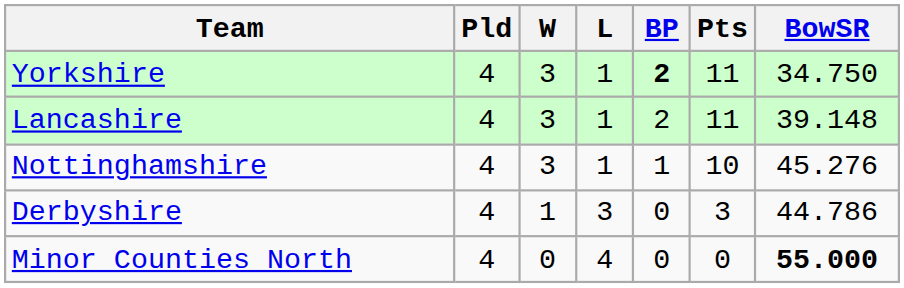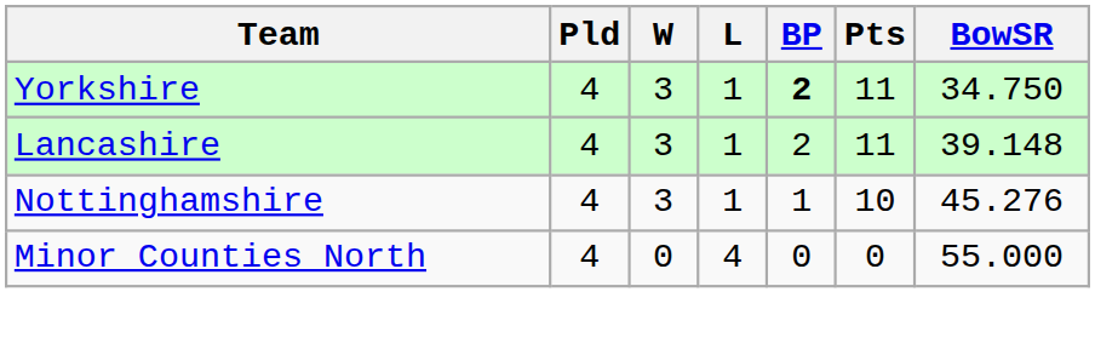 <table class="wikitable" style="text-align: center;">
 <tr>
 <th width=200>Team</th>
 <th width=20>Pld</th>
 <th width=20>W</th>
 <th width=20>L</th>
 <th width=20><a href='#'>BP</a></th>
 <th width=20>Pts</th>
 <th width=60><a href='#'>BowSR</a></th>
 </tr>
 <tr bgcolor="#ccffcc">
 <td align=left><a href='#'>Yorkshire</a></td>
 <td>4</td>
 <td>3</td>
 <td>1</td>
 <td><strong>2</strong></td>
 <td>11</td>
 <td>34.750</td>
 </tr>
 <tr bgcolor="#ccffcc">
 <td align=left><a href='#'>Lancashire</a></td>
 <td>4</td>
 <td>3</td>
 <td>1</td>
 <td>2</td>
 <td>11</td>
 <td>39.148</td>
 </tr>
 <tr>
 <td align=left><a href='#'>Nottinghamshire</a></td>
 <td>4</td>
 <td>3</td>
 <td>1</td>
 <td>1</td>
 <td>10</td>
 <td>45.276</td>
 </tr>
 <tr>
-<td align=left><a href='#'>Derbyshire</a></td>
-<td>4</td>
-<td>1</td>
-<td>3</td>
-<td>0</td>
-<td>3</td>
-<td>44.786</td>
-</tr>
-<tr>
 <td align=left><a href='#'>Minor Counties North</a></td>
 <td>4</td>
 <td>0</td>
 <td>4</td>
 <td>0</td>
 <td>0</td>
-<td><strong>55.000</strong></td>
+<td>55.000</td>
 </tr>
 </table>
